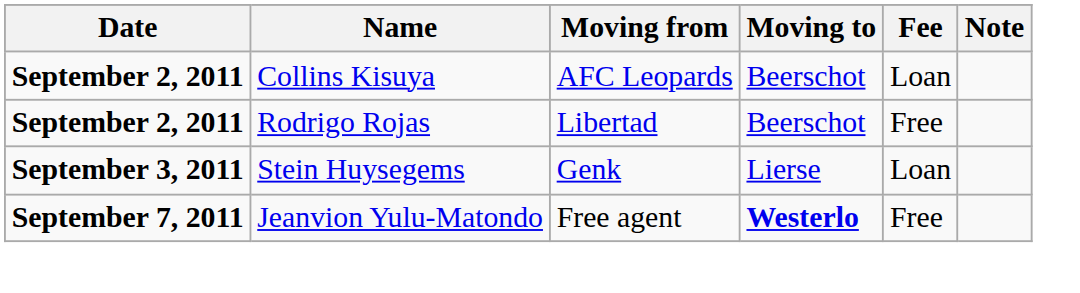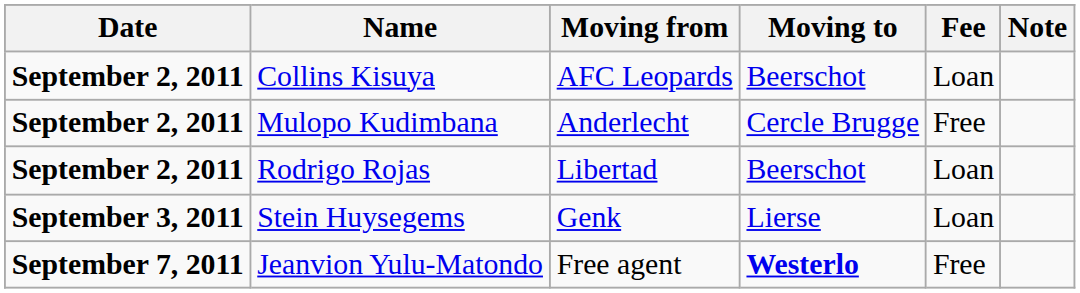 <table class="wikitable sortable">
 <tr>
 <th>Date</th>
 <th>Name</th>
 <th>Moving from</th>
 <th>Moving to</th>
 <th>Fee</th>
 <th>Note</th>
 </tr>
 <tr>
 <td><strong>September 2, 2011</strong></td>
 <td> <a href='#'>Collins Kisuya</a></td>
 <td> <a href='#'>AFC Leopards</a></td>
 <td> <a href='#'>Beerschot</a></td>
 <td>Loan </td>
 <td></td>
 </tr>
 <tr>
 <td><strong>September 2, 2011</strong></td>
+<td> <a href='#'>Mulopo Kudimbana</a></td>
+<td> <a href='#'>Anderlecht</a></td>
+<td> <a href='#'>Cercle Brugge</a></td>
+<td>Free </td>
+<td align=center></td>
+</tr>
+<tr>
+<td><strong>September 2, 2011</strong></td>
 <td> <a href='#'>Rodrigo Rojas</a></td>
 <td> <a href='#'>Libertad</a></td>
 <td> <a href='#'>Beerschot</a></td>
-<td>Free </td>
+<td>Loan </td>
 <td></td>
 </tr>
 <tr>
 <td><strong>September 3, 2011</strong></td>
 <td> <a href='#'>Stein Huysegems</a></td>
 <td> <a href='#'>Genk</a></td>
 <td> <a href='#'>Lierse</a></td>
 <td>Loan </td>
 <td></td>
 </tr>
 <tr>
 <td><strong>September 7, 2011</strong></td>
 <td> <a href='#'>Jeanvion Yulu-Matondo</a></td>
 <td>Free agent</td>
 <td><strong> <a href='#'>Westerlo</a></strong></td>
 <td>Free </td>
 <td></td>
 </tr>
 </table>
